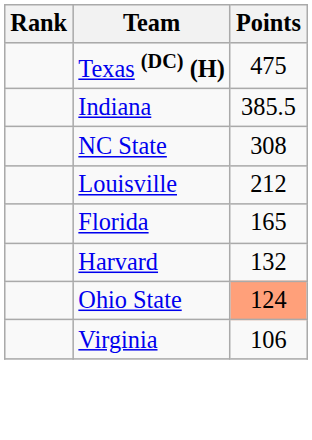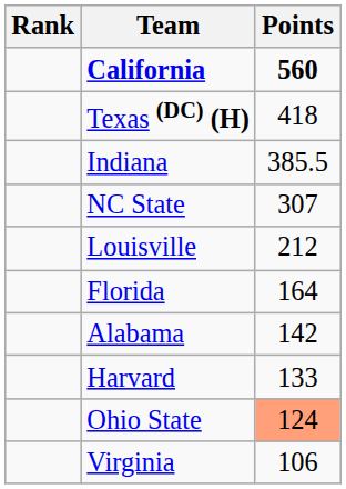 <table class="wikitable sortable" style="text-align:center">
 <tr>
 <th>Rank</th>
 <th>Team</th>
 <th>Points</th>
 </tr>
 <tr>
 <td></td>
+<td align=left><strong><a href='#'>California</a></strong></td>
+<td><strong>560</strong></td>
+</tr>
+<tr>
+<td></td>
 <td align=left><a href='#'>Texas</a> <sup><strong>(DC)</strong></sup> <strong>(H)</strong></td>
-<td>475</td>
+<td>418</td>
 </tr>
 <tr>
 <td></td>
 <td align=left><a href='#'>Indiana</a></td>
 <td>385.5</td>
 </tr>
 <tr>
 <td></td>
 <td align=left><a href='#'>NC State</a></td>
-<td>308</td>
+<td>307</td>
 </tr>
 <tr>
 <td></td>
 <td align=left><a href='#'>Louisville</a></td>
 <td>212</td>
 </tr>
 <tr>
 <td></td>
 <td align=left><a href='#'>Florida</a></td>
-<td>165</td>
+<td>164</td>
+</tr>
+<tr>
+<td></td>
+<td align=left><a href='#'>Alabama</a></td>
+<td>142</td>
 </tr>
 <tr>
 <td></td>
 <td align=left><a href='#'>Harvard</a></td>
-<td>132</td>
+<td>133</td>
 </tr>
 <tr>
 <td></td>
 <td align=left><a href='#'>Ohio State</a></td>
 <td style="background: lightsalmon;">124</td>
 </tr>
 <tr>
 <td></td>
 <td align=left><a href='#'>Virginia</a></td>
 <td>106</td>
 </tr>
 </table>
